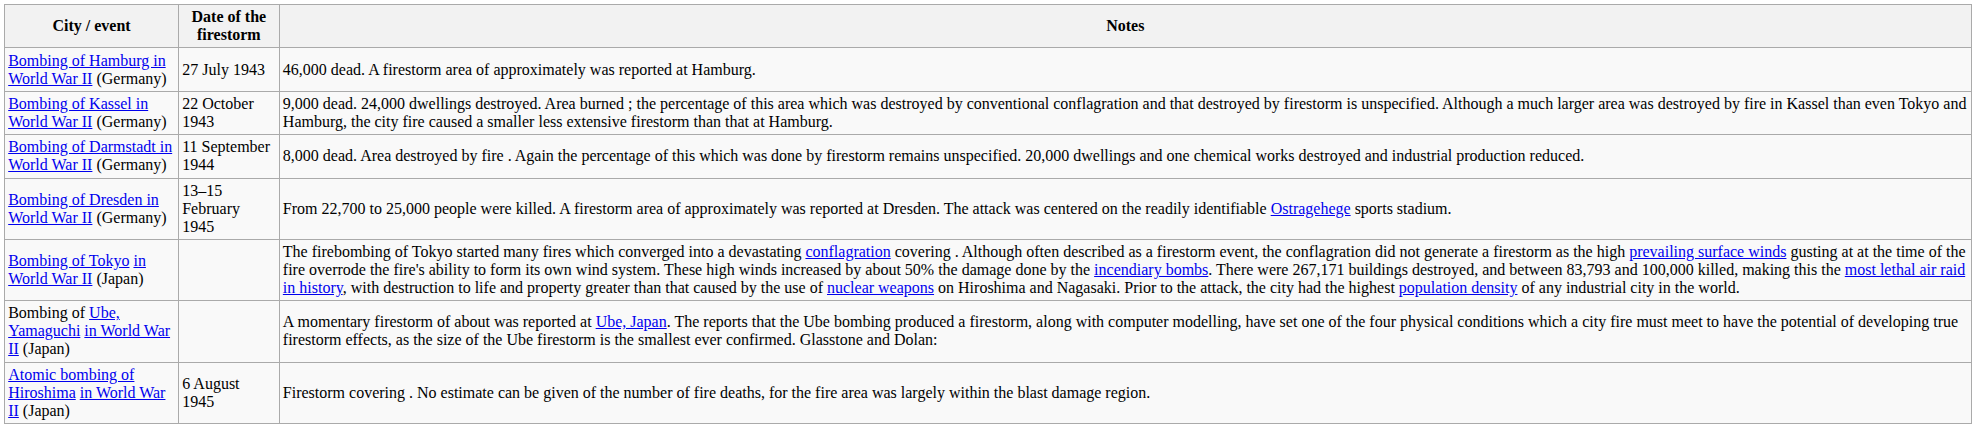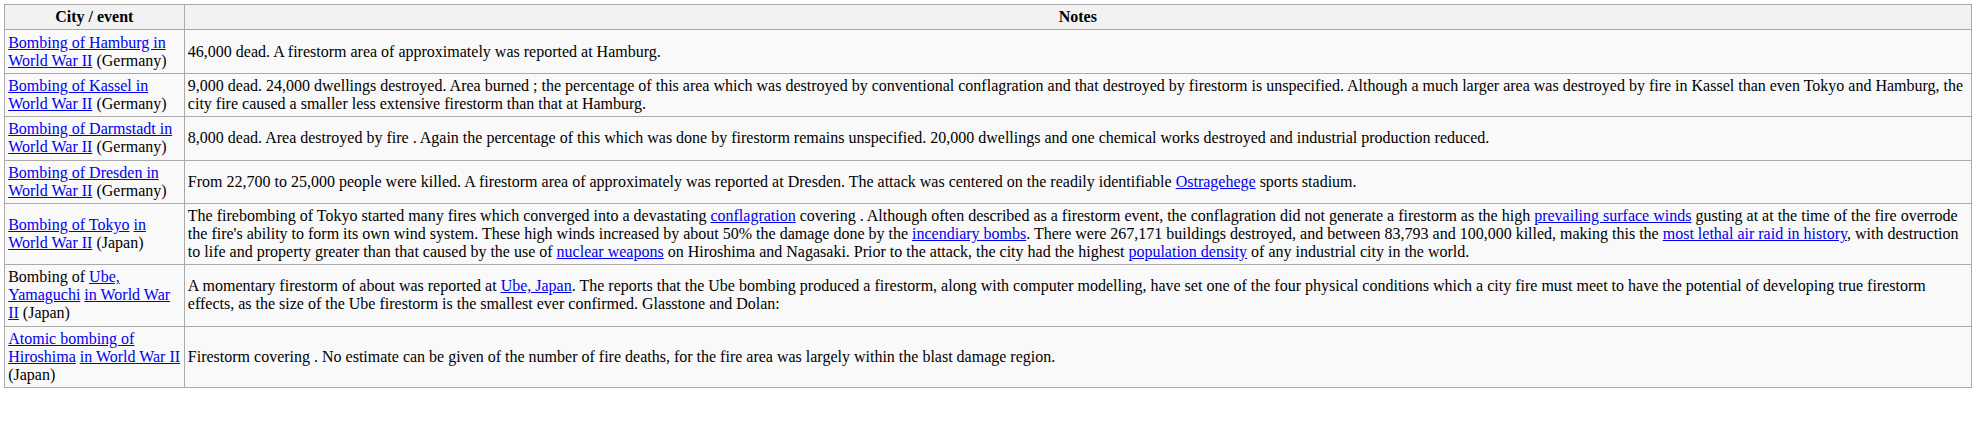 <table class="wikitable">
 <tr>
 <th>City / event</th>
-<th>Date of the firestorm</th>
 <th>Notes</th>
 </tr>
 <tr>
 <td><a href='#'>Bombing of Hamburg in World War II</a> (Germany)</td>
-<td>27 July 1943</td>
 <td>46,000 dead. A firestorm area of approximately  was reported at Hamburg.</td>
 </tr>
 <tr>
 <td><a href='#'>Bombing of Kassel in World War II</a> (Germany)</td>
-<td>22 October 1943</td>
 <td>9,000 dead. 24,000 dwellings destroyed. Area burned ; the percentage of this area which was destroyed by conventional conflagration and that destroyed by firestorm is unspecified. Although a much larger area was destroyed by fire in Kassel than even Tokyo and Hamburg, the city fire caused a smaller less extensive firestorm than that at Hamburg.</td>
 </tr>
 <tr>
 <td><a href='#'>Bombing of Darmstadt in World War II</a> (Germany)</td>
-<td>11 September 1944</td>
 <td>8,000 dead. Area destroyed by fire . Again the percentage of this which was done by firestorm remains unspecified. 20,000 dwellings and one chemical works destroyed and industrial production reduced.</td>
 </tr>
 <tr>
 <td><a href='#'>Bombing of Dresden in World War II</a> (Germany)</td>
-<td>13–15 February 1945</td>
 <td>From 22,700 to 25,000 people were killed. A firestorm area of approximately  was reported at Dresden. The attack was centered on the readily identifiable <a href='#'>Ostragehege</a> sports stadium.</td>
 </tr>
 <tr>
 <td><a href='#'>Bombing of Tokyo</a> <a href='#'>in World War II</a> (Japan)</td>
-<td></td>
 <td>The firebombing of Tokyo started many fires which converged into a devastating <a href='#'>conflagration</a> covering . Although often described as a firestorm event, the conflagration did not generate a firestorm as the high <a href='#'>prevailing surface winds</a> gusting at  at the time of the fire overrode the fire's ability to form its own wind system. These high winds increased by about 50% the damage done by the <a href='#'>incendiary bombs</a>. There were 267,171 buildings destroyed, and between 83,793 and 100,000 killed, making this the <a href='#'>most lethal air raid in history</a>, with destruction to life and property greater than that caused by the use of <a href='#'>nuclear weapons</a> on Hiroshima and Nagasaki. Prior to the attack, the city had the highest <a href='#'>population density</a> of any industrial city in the world.</td>
 </tr>
 <tr>
 <td>Bombing of <a href='#'>Ube, Yamaguchi</a> <a href='#'>in World War II</a> (Japan)</td>
-<td></td>
 <td>A momentary firestorm of about  was reported at <a href='#'>Ube, Japan</a>. The reports that the Ube bombing produced a firestorm, along with computer modelling, have set one of the four physical conditions which a city fire must meet to have the potential of developing true firestorm effects, as the size of the Ube firestorm is the smallest ever confirmed. Glasstone and Dolan:<br></td>
 </tr>
 <tr>
 <td><a href='#'>Atomic bombing of Hiroshima</a> <a href='#'>in World War II</a> (Japan)</td>
-<td>6 August 1945</td>
 <td>Firestorm covering . No estimate can be given of the number of fire deaths, for the fire area was largely within the blast damage region.</td>
 </tr>
 </table>
